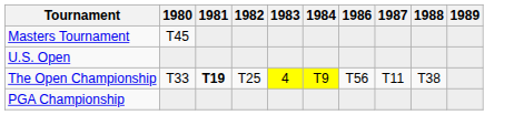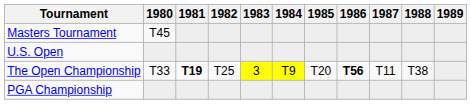 <table class="wikitable" style="font-size:95%;text-align:center;">
 <tr>
 <th>Tournament</th>
 <th>1980</th>
 <th>1981</th>
 <th>1982</th>
 <th>1983</th>
 <th>1984</th>
+<th>1985</th>
 <th>1986</th>
 <th>1987</th>
 <th>1988</th>
 <th>1989</th>
 </tr>
 <tr>
 <td align=left><a href='#'>Masters Tournament</a></td>
 <td>T45</td>
+<td style="background:#eeeeee;"></td>
 <td style="background:#eeeeee;"></td>
 <td style="background:#eeeeee;"></td>
 <td style="background:#eeeeee;"></td>
 <td style="background:#eeeeee;"></td>
 <td style="background:#eeeeee;"></td>
 <td style="background:#eeeeee;"></td>
 <td style="background:#eeeeee;"></td>
 <td style="background:#eeeeee;"></td>
 </tr>
 <tr>
 <td align=left><a href='#'>U.S. Open</a></td>
 <td style="background:#eeeeee;"></td>
 <td style="background:#eeeeee;"></td>
 <td style="background:#eeeeee;"></td>
 <td style="background:#eeeeee;"></td>
 <td style="background:#eeeeee;"></td>
 <td style="background:#eeeeee;"></td>
 <td style="background:#eeeeee;"></td>
 <td style="background:#eeeeee;"></td>
 <td style="background:#eeeeee;"></td>
+<td style="background:#eeeeee;"></td>
 </tr>
 <tr>
 <td align=left><a href='#'>The Open Championship</a></td>
 <td>T33</td>
 <td><strong>T19</strong></td>
 <td>T25</td>
-<td style="background:yellow;">4</td>
+<td style="background:yellow;">3</td>
 <td style="background:yellow;">T9</td>
-<td>T56</td>
+<td>T20</td>
+<td><strong>T56</strong></td>
 <td>T11</td>
 <td>T38</td>
 <td style="background:#eeeeee;"></td>
 </tr>
 <tr>
 <td align=left><a href='#'>PGA Championship</a></td>
 <td style="background:#eeeeee;"></td>
 <td style="background:#eeeeee;"></td>
 <td style="background:#eeeeee;"></td>
 <td style="background:#eeeeee;"></td>
 <td style="background:#eeeeee;"></td>
 <td style="background:#eeeeee;"></td>
 <td style="background:#eeeeee;"></td>
 <td style="background:#eeeeee;"></td>
 <td style="background:#eeeeee;"></td>
+<td style="background:#eeeeee;"></td>
 </tr>
 </table>
